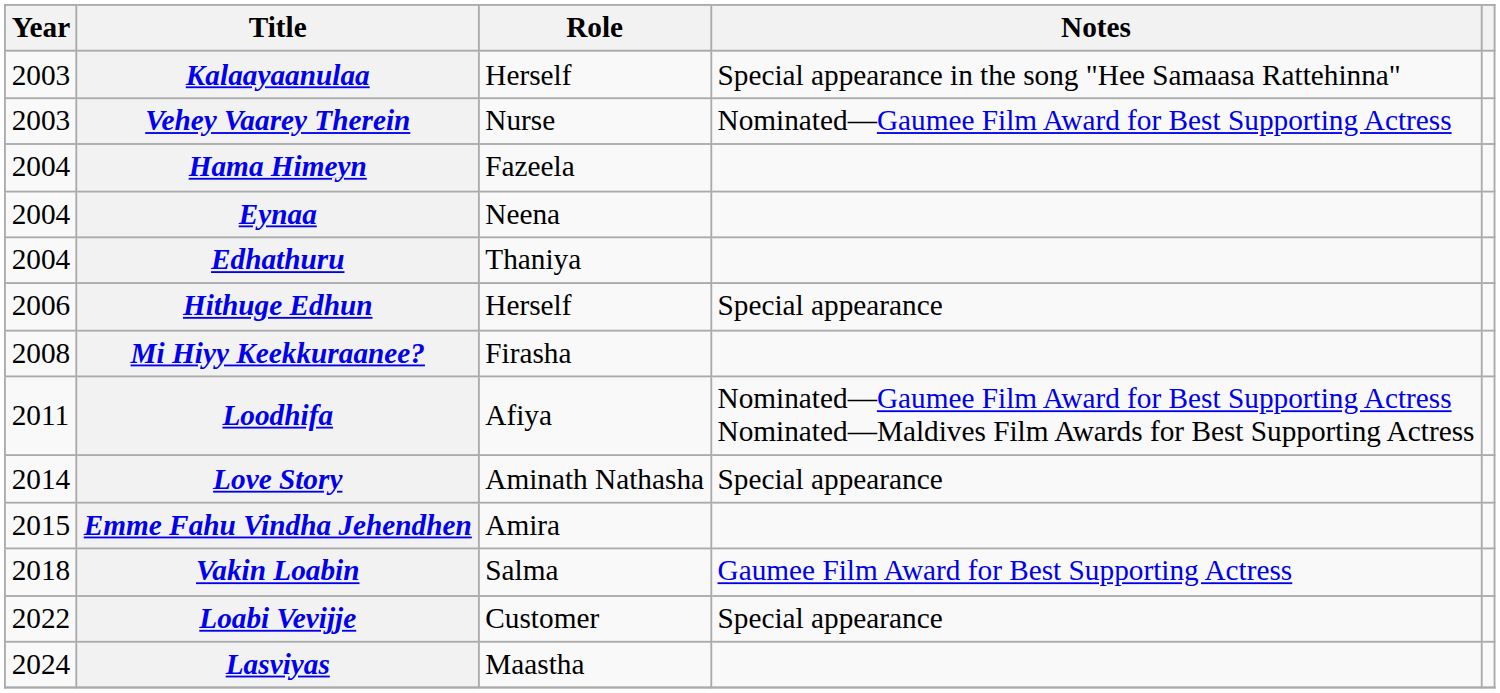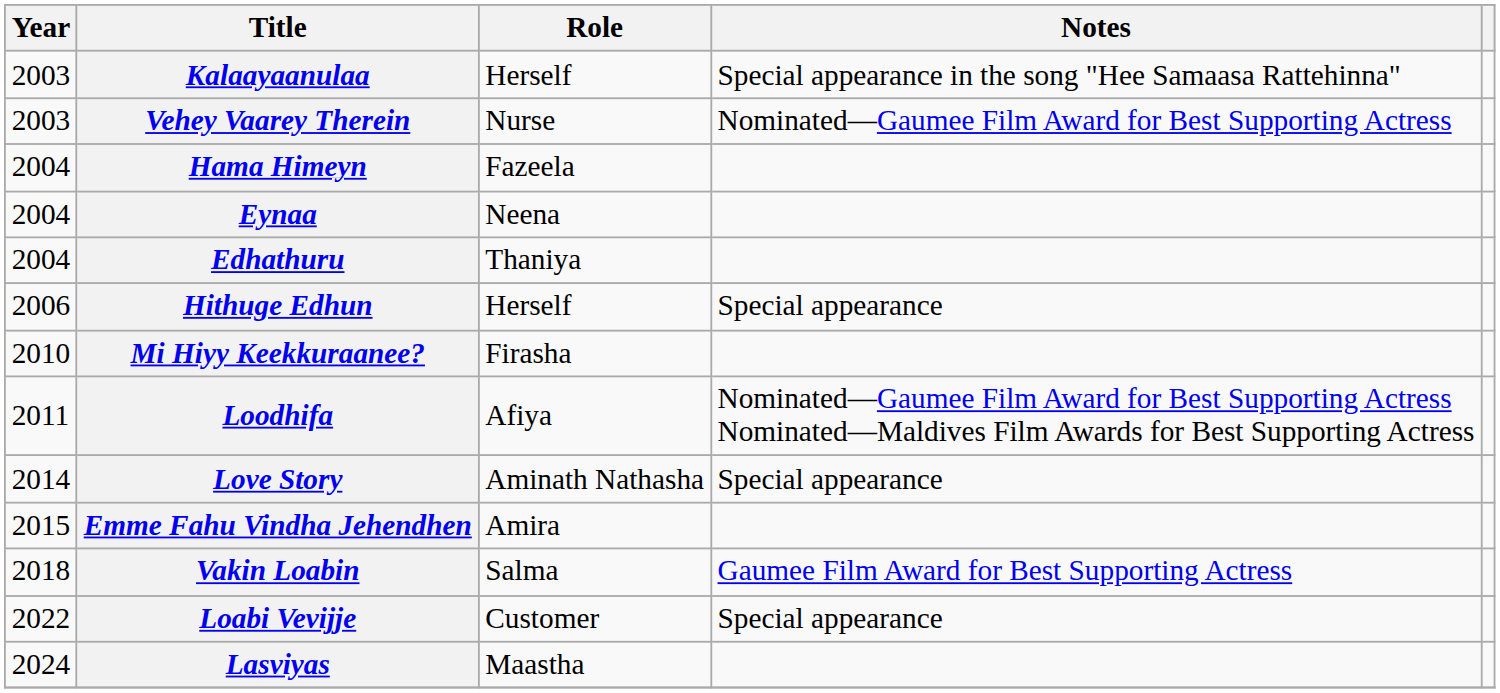 <table class="wikitable sortable plainrowheaders">
 <tr style="background:#ccc; text-align:center;">
 <th scope="col">Year</th>
 <th scope="col">Title</th>
 <th scope="col">Role</th>
 <th scope="col">Notes</th>
 <th scope="col" class="unsortable"></th>
 </tr>
 <tr>
 <td>2003</td>
 <th scope="row"><em><a href='#'>Kalaayaanulaa</a></em></th>
 <td>Herself</td>
 <td>Special appearance in the song "Hee Samaasa Rattehinna"</td>
 <td style="text-align: center;"></td>
 </tr>
 <tr>
 <td>2003</td>
 <th scope="row"><em><a href='#'>Vehey Vaarey Therein</a></em></th>
 <td>Nurse</td>
 <td>Nominated—<a href='#'>Gaumee Film Award for Best Supporting Actress</a></td>
 <td style="text-align: center;"></td>
 </tr>
 <tr>
 <td>2004</td>
 <th scope="row"><em><a href='#'>Hama Himeyn</a></em></th>
 <td>Fazeela</td>
 <td></td>
 <td style="text-align: center;"></td>
 </tr>
 <tr>
 <td>2004</td>
 <th scope="row"><em><a href='#'>Eynaa</a></em></th>
 <td>Neena</td>
 <td></td>
 <td style="text-align: center;"></td>
 </tr>
 <tr>
 <td>2004</td>
 <th scope="row"><em><a href='#'>Edhathuru</a></em></th>
 <td>Thaniya</td>
 <td></td>
 <td style="text-align: center;"></td>
 </tr>
 <tr>
 <td>2006</td>
 <th scope="row"><em><a href='#'>Hithuge Edhun</a></em></th>
 <td>Herself</td>
 <td>Special appearance</td>
 <td></td>
 </tr>
 <tr>
-<td>2008</td>
+<td>2010</td>
 <th scope="row"><em><a href='#'>Mi Hiyy Keekkuraanee?</a></em></th>
 <td>Firasha</td>
 <td></td>
 <td style="text-align: center;"></td>
 </tr>
 <tr>
 <td>2011</td>
 <th scope="row"><em><a href='#'>Loodhifa</a></em></th>
 <td>Afiya</td>
 <td>Nominated—<a href='#'>Gaumee Film Award for Best Supporting Actress</a><br>Nominated—Maldives Film Awards for Best Supporting Actress</td>
 <td style="text-align: center;"><br></td>
 </tr>
 <tr>
 <td>2014</td>
 <th scope="row"><em><a href='#'>Love Story</a></em></th>
 <td>Aminath Nathasha</td>
 <td>Special appearance</td>
 <td style="text-align: center;"></td>
 </tr>
 <tr>
 <td>2015</td>
 <th scope="row"><em><a href='#'>Emme Fahu Vindha Jehendhen</a></em></th>
 <td>Amira</td>
 <td></td>
 <td style="text-align: center;"></td>
 </tr>
 <tr>
 <td>2018</td>
 <th scope="row"><em><a href='#'>Vakin Loabin</a></em></th>
 <td>Salma</td>
 <td><a href='#'>Gaumee Film Award for Best Supporting Actress</a></td>
 <td style="text-align: center;"></td>
 </tr>
 <tr>
 <td>2022</td>
 <th scope="row"><em><a href='#'>Loabi Vevijje</a></em></th>
 <td>Customer</td>
 <td>Special appearance</td>
 <td style="text-align:center;"></td>
 </tr>
 <tr>
 <td>2024</td>
 <th scope="row"><em><a href='#'>Lasviyas</a></em></th>
 <td>Maastha</td>
 <td></td>
 <td style="text-align:center;"></td>
 </tr>
 <tr>
 </tr>
 </table>
